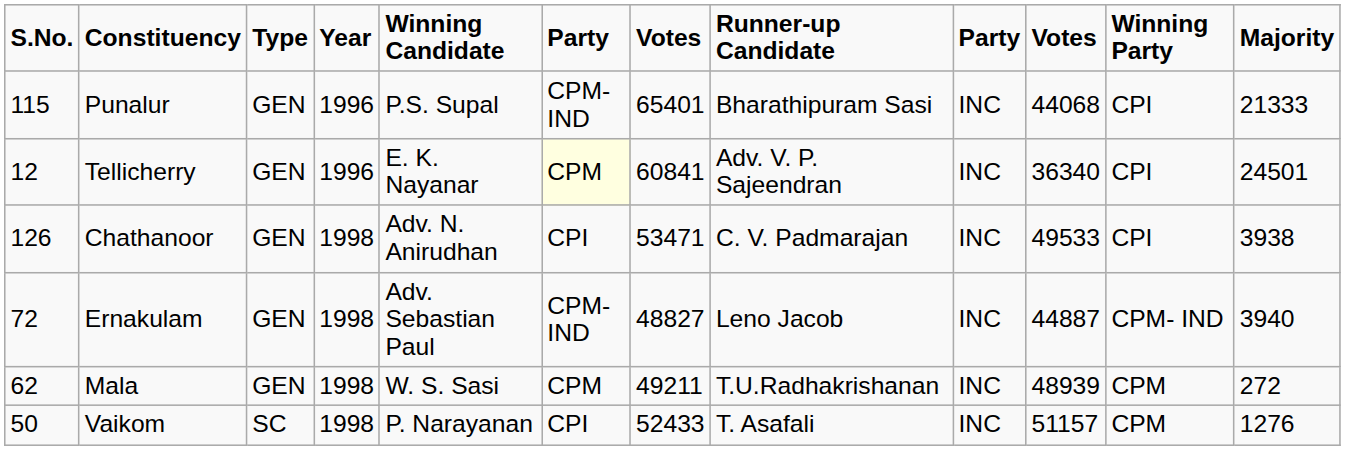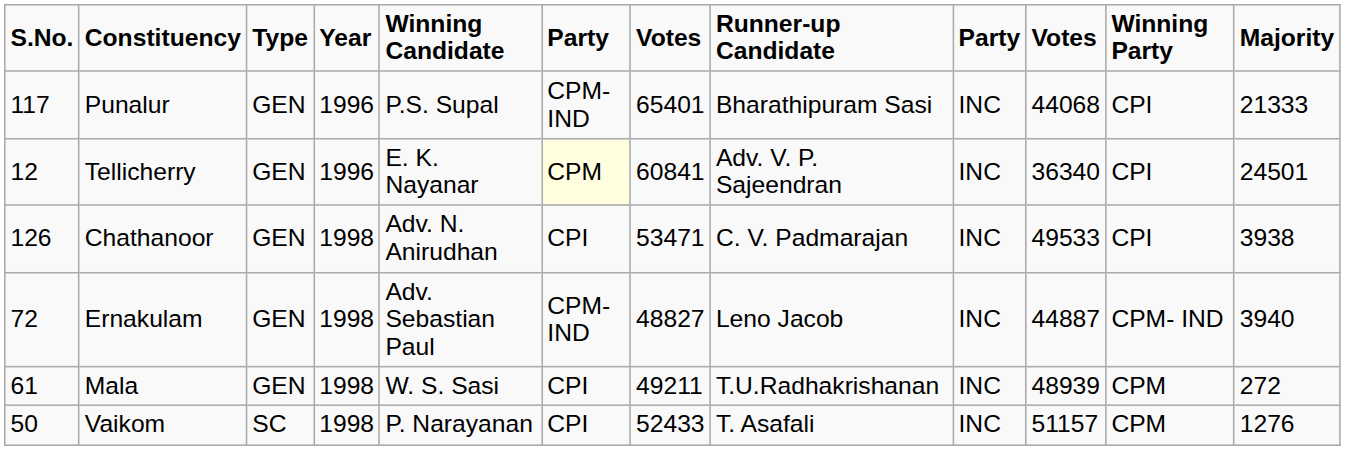 <table class="wikitable sortable">
 <tr>
 <td><strong>S.No.</strong></td>
 <td><strong>Constituency</strong></td>
 <td><strong>Type</strong></td>
 <td><strong>Year</strong></td>
 <td><strong>Winning Candidate</strong></td>
 <td><strong>Party</strong></td>
 <td><strong>Votes</strong></td>
 <td><strong>Runner-up Candidate</strong></td>
 <td><strong>Party</strong></td>
 <td><strong>Votes</strong></td>
 <td><strong>Winning Party</strong></td>
 <td><strong>Majority</strong></td>
 </tr>
 <tr>
-<td>115</td>
+<td>117</td>
 <td>Punalur</td>
 <td>GEN</td>
 <td>1996</td>
 <td>P.S. Supal</td>
 <td>CPM- IND</td>
 <td>65401</td>
 <td>Bharathipuram Sasi</td>
 <td>INC</td>
 <td>44068</td>
 <td>CPI</td>
 <td>21333</td>
 </tr>
 <tr>
 <td>12</td>
 <td>Tellicherry</td>
 <td>GEN</td>
 <td>1996</td>
 <td>E. K. Nayanar</td>
 <td style="background: lightyellow;">CPM</td>
 <td>60841</td>
 <td>Adv. V. P. Sajeendran</td>
 <td>INC</td>
 <td>36340</td>
 <td>CPI</td>
 <td>24501</td>
 </tr>
 <tr>
 <td>126</td>
 <td>Chathanoor</td>
 <td>GEN</td>
 <td>1998</td>
 <td>Adv. N. Anirudhan</td>
 <td>CPI</td>
 <td>53471</td>
 <td>C. V. Padmarajan</td>
 <td>INC</td>
 <td>49533</td>
 <td>CPI</td>
 <td>3938</td>
 </tr>
 <tr>
 <td>72</td>
 <td>Ernakulam</td>
 <td>GEN</td>
 <td>1998</td>
 <td>Adv. Sebastian Paul</td>
 <td>CPM- IND</td>
 <td>48827</td>
 <td>Leno Jacob</td>
 <td>INC</td>
 <td>44887</td>
 <td>CPM- IND</td>
 <td>3940</td>
 </tr>
 <tr>
-<td>62</td>
+<td>61</td>
 <td>Mala</td>
 <td>GEN</td>
 <td>1998</td>
 <td>W. S. Sasi</td>
-<td>CPM</td>
+<td>CPI</td>
 <td>49211</td>
 <td>T.U.Radhakrishanan</td>
 <td>INC</td>
 <td>48939</td>
 <td>CPM</td>
 <td>272</td>
 </tr>
 <tr>
 <td>50</td>
 <td>Vaikom</td>
 <td>SC</td>
 <td>1998</td>
 <td>P. Narayanan</td>
 <td>CPI</td>
 <td>52433</td>
 <td>T. Asafali</td>
 <td>INC</td>
 <td>51157</td>
 <td>CPM</td>
 <td>1276</td>
 </tr>
 </table>
